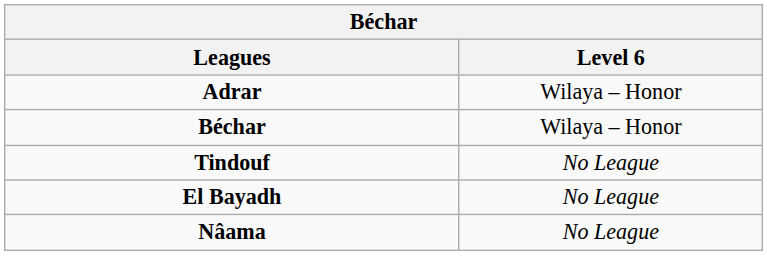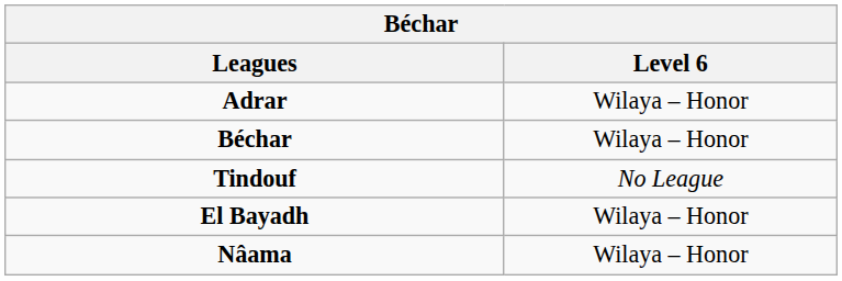 <table class="wikitable" style="text-align: center;">
 <tr>
 <th colspan=3>Béchar</th>
 </tr>
 <tr>
 <th width="30%">Leagues</th>
 <th width="20%">Level 6</th>
 </tr>
 <tr>
 <td><strong>Adrar</strong></td>
 <td>Wilaya – Honor</td>
 </tr>
 <tr>
 <td><strong>Béchar</strong></td>
 <td>Wilaya – Honor</td>
 </tr>
 <tr>
 <td><strong>Tindouf</strong></td>
 <td><em>No League</em></td>
 </tr>
 <tr>
 <td><strong>El Bayadh</strong></td>
-<td><em>No League</em></td>
+<td>Wilaya – Honor</td>
 </tr>
 <tr>
 <td><strong>Nâama</strong></td>
-<td><em>No League</em></td>
+<td>Wilaya – Honor</td>
 </tr>
 </table>
